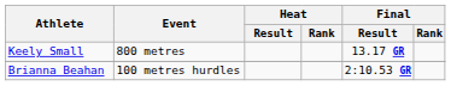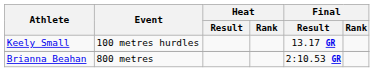 <table class=wikitable style=font-size:90%>
 <tr>
 <th rowspan=2 style="width:9em;">Athlete</th>
 <th rowspan=2 style="width:11em;">Event</th>
 <th colspan=2 style="width:8em;">Heat</th>
 <th colspan=2 style="width:8em;">Final</th>
 </tr>
 <tr style=font-size:95%>
 <th>Result</th>
 <th>Rank</th>
 <th>Result</th>
 <th>Rank</th>
 </tr>
 <tr align=center>
 <td align=left><a href='#'>Keely Small</a></td>
-<td align=left>800 metres</td>
+<td align=left>100 metres hurdles</td>
 <td></td>
 <td></td>
 <td>13.17 <small><strong><a href='#'>GR</a></strong></small></td>
 <td></td>
 </tr>
 <tr>
 </tr>
 <tr align=center>
 <td align=left><a href='#'>Brianna Beahan</a></td>
-<td align=left>100 metres hurdles</td>
+<td align=left>800 metres</td>
 <td></td>
 <td></td>
 <td>2:10.53 <small><strong><a href='#'>GR</a></strong></small></td>
 <td></td>
 </tr>
 </table>
